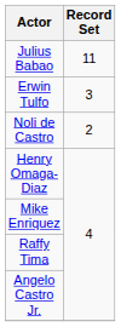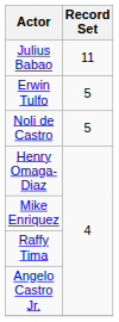 <table class="wikitable"  style="width:20%; text-align:center;">
 <tr>
 <th width=10%>Actor</th>
 <th width=5%>Record Set</th>
 </tr>
 <tr>
 <td><a href='#'>Julius Babao</a></td>
 <td>11</td>
 </tr>
 <tr>
 <td><a href='#'>Erwin Tulfo</a></td>
-<td>3</td>
+<td>5</td>
 </tr>
 <tr>
 <td><a href='#'>Noli de Castro</a></td>
-<td>2</td>
+<td>5</td>
 </tr>
 <tr>
 <td><a href='#'>Henry Omaga-Diaz</a></td>
 <td rowspan=4>4</td>
 </tr>
 <tr>
 <td><a href='#'>Mike Enriquez</a></td>
 </tr>
 <tr>
 <td><a href='#'>Raffy Tima</a></td>
 </tr>
 <tr>
 <td><a href='#'>Angelo Castro Jr.</a></td>
 </tr>
 <tr>
 </tr>
 </table>
